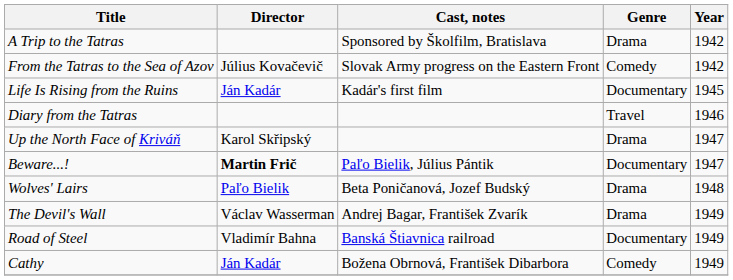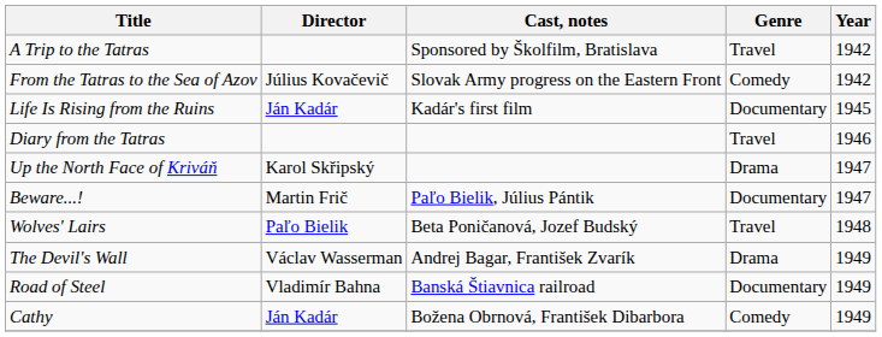 <table class="wikitable" style="font-size: 95%;">
 <tr>
 <th>Title</th>
 <th>Director</th>
 <th>Cast, notes</th>
 <th>Genre</th>
 <th>Year</th>
 </tr>
 <tr>
 <td><em>A Trip to the Tatras</em></td>
 <td></td>
 <td>Sponsored by Školfilm, Bratislava</td>
-<td>Drama</td>
+<td>Travel</td>
 <td>1942</td>
 </tr>
 <tr>
 <td><em>From the Tatras to the Sea of Azov</em></td>
 <td>Július Kovačevič</td>
 <td>Slovak Army progress on the Eastern Front</td>
 <td>Comedy</td>
 <td>1942</td>
 </tr>
 <tr>
 <td><em>Life Is Rising from the Ruins</em></td>
 <td><a href='#'>Ján Kadár</a></td>
 <td>Kadár's first film</td>
 <td>Documentary</td>
 <td>1945</td>
 </tr>
 <tr>
 <td><em>Diary from the Tatras</em></td>
 <td></td>
 <td></td>
 <td>Travel</td>
 <td>1946</td>
 </tr>
 <tr>
 <td><em>Up the North Face of <a href='#'>Kriváň</a></em></td>
 <td>Karol Skřipský</td>
 <td></td>
 <td>Drama</td>
 <td>1947</td>
 </tr>
 <tr>
 <td><em>Beware...!</em></td>
-<td><strong>Martin Frič</strong></td>
+<td>Martin Frič</td>
 <td><a href='#'>Paľo Bielik</a>, Július Pántik</td>
 <td>Documentary</td>
 <td>1947</td>
 </tr>
 <tr>
 <td><em>Wolves' Lairs</em></td>
 <td><a href='#'>Paľo Bielik</a></td>
 <td>Beta Poničanová, Jozef Budský</td>
-<td>Drama</td>
+<td>Travel</td>
 <td>1948</td>
 </tr>
 <tr>
 <td><em>The Devil's Wall</em></td>
 <td>Václav Wasserman</td>
 <td>Andrej Bagar, František Zvarík</td>
 <td>Drama</td>
 <td>1949</td>
 </tr>
 <tr>
 <td><em>Road of Steel</em></td>
 <td>Vladimír Bahna</td>
 <td><a href='#'>Banská Štiavnica</a> railroad</td>
 <td>Documentary</td>
 <td>1949</td>
 </tr>
 <tr>
 <td><em>Cathy</em></td>
 <td><a href='#'>Ján Kadár</a></td>
 <td>Božena Obrnová, František Dibarbora</td>
 <td>Comedy</td>
 <td>1949</td>
 </tr>
 <tr>
 </tr>
 </table>
